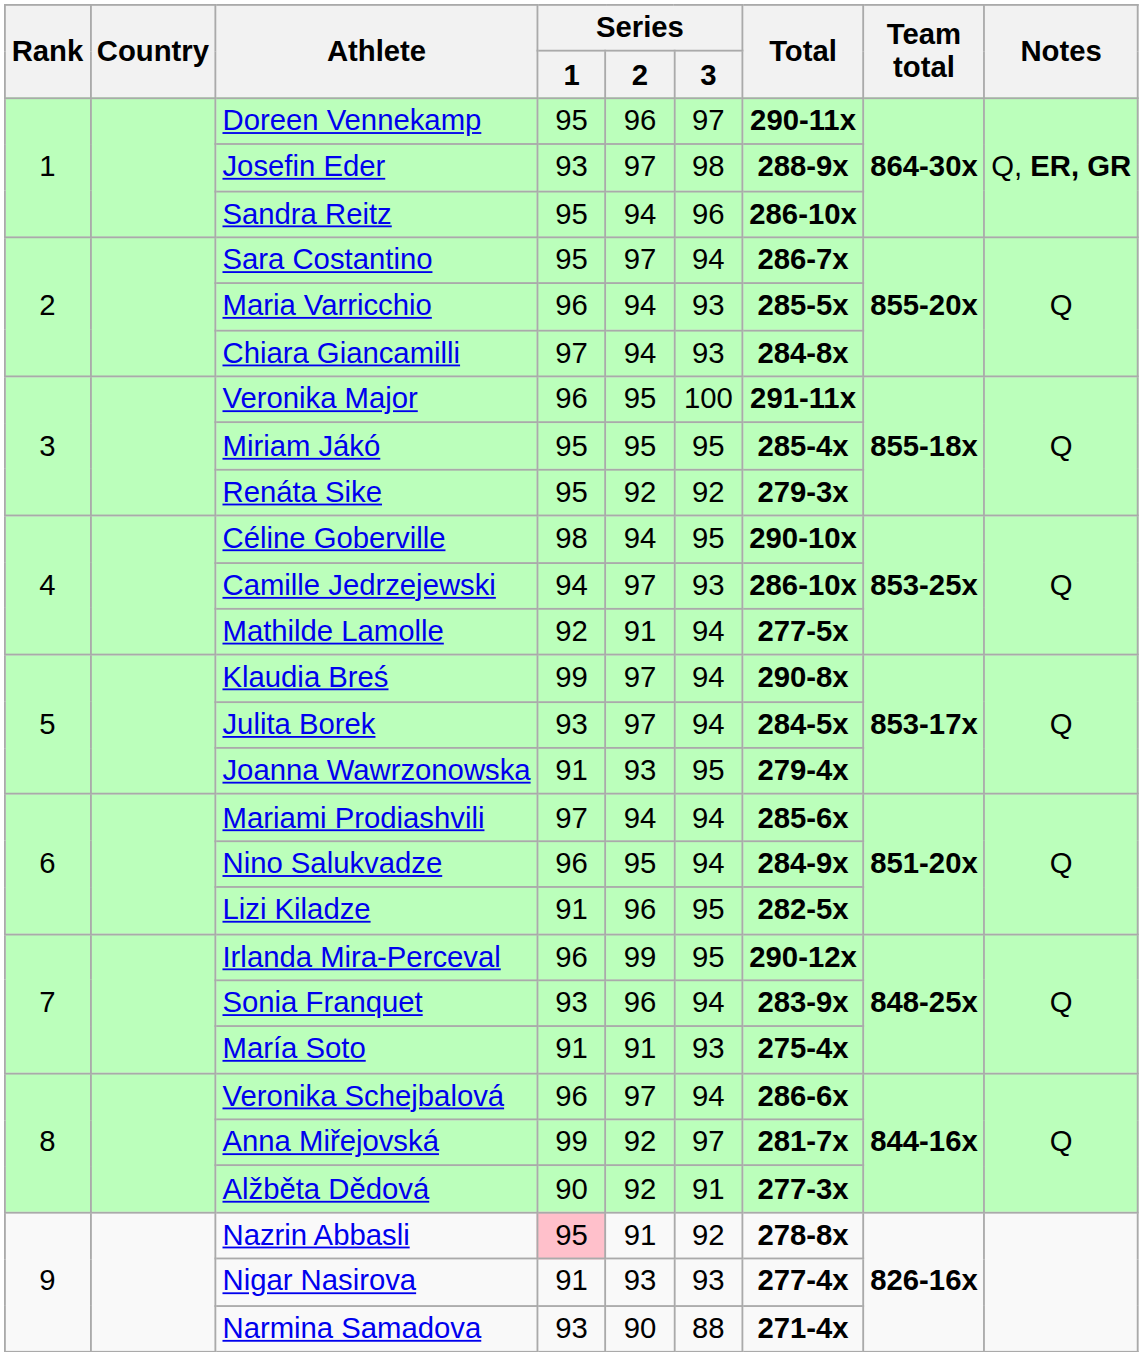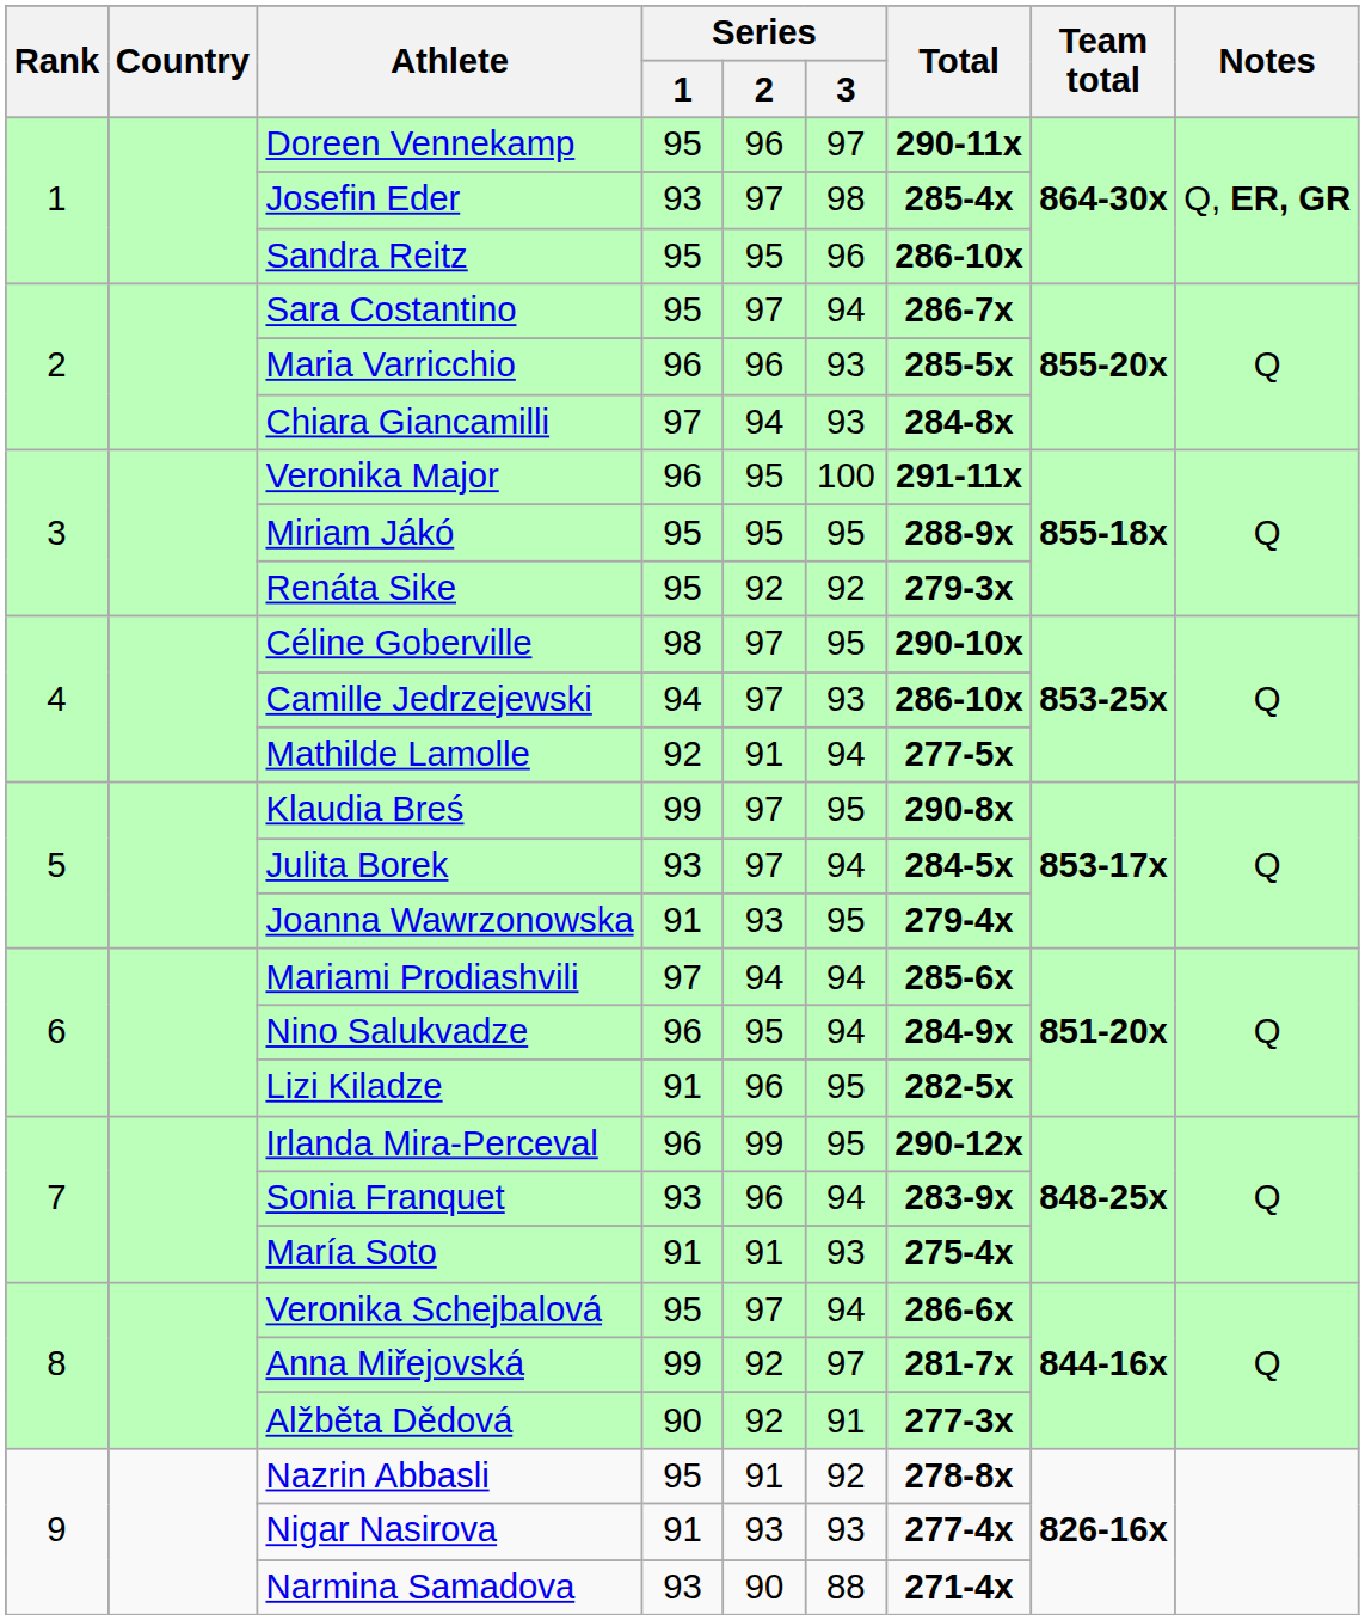 <table class="wikitable sortable" style="text-align:center">
 <tr>
 <th rowspan=2>Rank</th>
 <th rowspan=2>Country</th>
 <th rowspan=2>Athlete</th>
 <th colspan=3>Series</th>
 <th rowspan=2>Total</th>
 <th rowspan=2>Team<br>total</th>
 <th rowspan=2 class=unsortable>Notes</th>
 </tr>
 <tr>
 <th width="30px">1</th>
 <th width="30px">2</th>
 <th width="30px">3</th>
 </tr>
 <tr bgcolor=bbffbb>
 <td rowspan=3>1</td>
 <td rowspan=3 align=left></td>
 <td align=left><a href='#'>Doreen Vennekamp</a></td>
 <td>95</td>
 <td>96</td>
 <td>97</td>
 <td><strong>290-11x</strong></td>
 <td rowspan=3><strong>864-30x</strong></td>
 <td rowspan=3>Q, <strong>ER, GR</strong></td>
 </tr>
 <tr bgcolor=bbffbb>
 <td align=left><a href='#'>Josefin Eder</a></td>
 <td>93</td>
 <td>97</td>
 <td>98</td>
-<td><strong>288-9x</strong></td>
+<td><strong>285-4x</strong></td>
 </tr>
 <tr bgcolor=bbffbb>
 <td align=left><a href='#'>Sandra Reitz</a></td>
 <td>95</td>
-<td>94</td>
+<td>95</td>
 <td>96</td>
 <td><strong>286-10x</strong></td>
 </tr>
 <tr bgcolor=bbffbb>
 <td rowspan=3>2</td>
 <td rowspan=3 align=left></td>
 <td align=left><a href='#'>Sara Costantino</a></td>
 <td>95</td>
 <td>97</td>
 <td>94</td>
 <td><strong>286-7x</strong></td>
 <td rowspan=3><strong>855-20x</strong></td>
 <td rowspan=3>Q</td>
 </tr>
 <tr bgcolor=bbffbb>
 <td align=left><a href='#'>Maria Varricchio</a></td>
 <td>96</td>
-<td>94</td>
+<td>96</td>
 <td>93</td>
 <td><strong>285-5x</strong></td>
 </tr>
 <tr bgcolor=bbffbb>
 <td align=left><a href='#'>Chiara Giancamilli</a></td>
 <td>97</td>
 <td>94</td>
 <td>93</td>
 <td><strong>284-8x</strong></td>
 </tr>
 <tr bgcolor=bbffbb>
 <td rowspan=3>3</td>
 <td rowspan=3 align=left></td>
 <td align=left><a href='#'>Veronika Major</a></td>
 <td>96</td>
 <td>95</td>
 <td>100</td>
 <td><strong>291-11x</strong></td>
 <td rowspan=3><strong>855-18x</strong></td>
 <td rowspan=3>Q</td>
 </tr>
 <tr bgcolor=bbffbb>
 <td align=left><a href='#'>Miriam Jákó</a></td>
 <td>95</td>
 <td>95</td>
 <td>95</td>
-<td><strong>285-4x</strong></td>
+<td><strong>288-9x</strong></td>
 </tr>
 <tr bgcolor=bbffbb>
 <td align=left><a href='#'>Renáta Sike</a></td>
 <td>95</td>
 <td>92</td>
 <td>92</td>
 <td><strong>279-3x</strong></td>
 </tr>
 <tr bgcolor=bbffbb>
 <td rowspan=3>4</td>
 <td rowspan=3 align=left></td>
 <td align=left><a href='#'>Céline Goberville</a></td>
 <td>98</td>
-<td>94</td>
+<td>97</td>
 <td>95</td>
 <td><strong>290-10x</strong></td>
 <td rowspan=3><strong>853-25x</strong></td>
 <td rowspan=3>Q</td>
 </tr>
 <tr bgcolor=bbffbb>
 <td align=left><a href='#'>Camille Jedrzejewski</a></td>
 <td>94</td>
 <td>97</td>
 <td>93</td>
 <td><strong>286-10x</strong></td>
 </tr>
 <tr bgcolor=bbffbb>
 <td align=left><a href='#'>Mathilde Lamolle</a></td>
 <td>92</td>
 <td>91</td>
 <td>94</td>
 <td><strong>277-5x</strong></td>
 </tr>
 <tr bgcolor=bbffbb>
 <td rowspan=3>5</td>
 <td rowspan=3 align=left></td>
 <td align=left><a href='#'>Klaudia Breś</a></td>
 <td>99</td>
 <td>97</td>
-<td>94</td>
+<td>95</td>
 <td><strong>290-8x</strong></td>
 <td rowspan=3><strong>853-17x</strong></td>
 <td rowspan=3>Q</td>
 </tr>
 <tr bgcolor=bbffbb>
 <td align=left><a href='#'>Julita Borek</a></td>
 <td>93</td>
 <td>97</td>
 <td>94</td>
 <td><strong>284-5x</strong></td>
 </tr>
 <tr bgcolor=bbffbb>
 <td align=left><a href='#'>Joanna Wawrzonowska</a></td>
 <td>91</td>
 <td>93</td>
 <td>95</td>
 <td><strong>279-4x</strong></td>
 </tr>
 <tr bgcolor=bbffbb>
 <td rowspan=3>6</td>
 <td rowspan=3 align=left></td>
 <td align=left><a href='#'>Mariami Prodiashvili</a></td>
 <td>97</td>
 <td>94</td>
 <td>94</td>
 <td><strong>285-6x</strong></td>
 <td rowspan=3><strong>851-20x</strong></td>
 <td rowspan=3>Q</td>
 </tr>
 <tr bgcolor=bbffbb>
 <td align=left><a href='#'>Nino Salukvadze</a></td>
 <td>96</td>
 <td>95</td>
 <td>94</td>
 <td><strong>284-9x</strong></td>
 </tr>
 <tr bgcolor=bbffbb>
 <td align=left><a href='#'>Lizi Kiladze</a></td>
 <td>91</td>
 <td>96</td>
 <td>95</td>
 <td><strong>282-5x</strong></td>
 </tr>
 <tr bgcolor=bbffbb>
 <td rowspan=3>7</td>
 <td rowspan=3 align=left></td>
 <td align=left><a href='#'>Irlanda Mira-Perceval</a></td>
 <td>96</td>
 <td>99</td>
 <td>95</td>
 <td><strong>290-12x</strong></td>
 <td rowspan=3><strong>848-25x</strong></td>
 <td rowspan=3>Q</td>
 </tr>
 <tr bgcolor=bbffbb>
 <td align=left><a href='#'>Sonia Franquet</a></td>
 <td>93</td>
 <td>96</td>
 <td>94</td>
 <td><strong>283-9x</strong></td>
 </tr>
 <tr bgcolor=bbffbb>
 <td align=left><a href='#'>María Soto</a></td>
 <td>91</td>
 <td>91</td>
 <td>93</td>
 <td><strong>275-4x</strong></td>
 </tr>
 <tr bgcolor=bbffbb>
 <td rowspan=3>8</td>
 <td rowspan=3 align=left></td>
 <td align=left><a href='#'>Veronika Schejbalová</a></td>
-<td>96</td>
+<td>95</td>
 <td>97</td>
 <td>94</td>
 <td><strong>286-6x</strong></td>
 <td rowspan=3><strong>844-16x</strong></td>
 <td rowspan=3>Q</td>
 </tr>
 <tr bgcolor=bbffbb>
 <td align=left><a href='#'>Anna Miřejovská</a></td>
 <td>99</td>
 <td>92</td>
 <td>97</td>
 <td><strong>281-7x</strong></td>
 </tr>
 <tr bgcolor=bbffbb>
 <td align=left><a href='#'>Alžběta Dědová</a></td>
 <td>90</td>
 <td>92</td>
 <td>91</td>
 <td><strong>277-3x</strong></td>
 </tr>
 <tr>
 <td rowspan=3>9</td>
 <td rowspan=3 align=left></td>
 <td align=left><a href='#'>Nazrin Abbasli</a></td>
-<td style="background: pink;">95</td>
+<td>95</td>
 <td>91</td>
 <td>92</td>
 <td><strong>278-8x</strong></td>
 <td rowspan=3><strong>826-16x</strong></td>
 <td rowspan=3></td>
 </tr>
 <tr>
 <td align=left><a href='#'>Nigar Nasirova</a></td>
 <td>91</td>
 <td>93</td>
 <td>93</td>
 <td><strong>277-4x</strong></td>
 </tr>
 <tr>
 <td align=left><a href='#'>Narmina Samadova</a></td>
 <td>93</td>
 <td>90</td>
 <td>88</td>
 <td><strong>271-4x</strong></td>
 </tr>
 </table>
